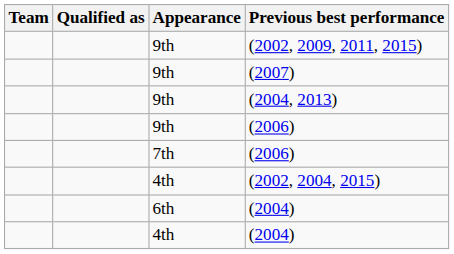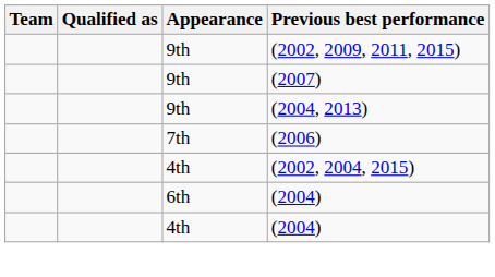 <table class="wikitable sortable">
 <tr>
 <th>Team</th>
 <th>Qualified as</th>
 <th data-sort-type="number">Appearance</th>
 <th>Previous best performance</th>
 </tr>
 <tr>
 <td></td>
 <td></td>
 <td>9th</td>
 <td> (<a href='#'>2002</a>, <a href='#'>2009</a>, <a href='#'>2011</a>, <a href='#'>2015</a>)</td>
 </tr>
 <tr>
 <td></td>
 <td></td>
 <td>9th</td>
 <td> (<a href='#'>2007</a>)</td>
 </tr>
 <tr>
 <td></td>
 <td></td>
 <td>9th</td>
 <td> (<a href='#'>2004</a>, <a href='#'>2013</a>)</td>
 </tr>
 <tr>
 <td></td>
 <td></td>
-<td>9th</td>
-<td> (<a href='#'>2006</a>)</td>
-</tr>
-<tr>
-<td></td>
-<td></td>
 <td>7th</td>
 <td> (<a href='#'>2006</a>)</td>
 </tr>
 <tr>
 <td></td>
 <td></td>
 <td>4th</td>
 <td> (<a href='#'>2002</a>, <a href='#'>2004</a>, <a href='#'>2015</a>)</td>
 </tr>
 <tr>
 <td></td>
 <td></td>
 <td>6th</td>
 <td> (<a href='#'>2004</a>)</td>
 </tr>
 <tr>
 <td></td>
 <td></td>
 <td>4th</td>
 <td> (<a href='#'>2004</a>)</td>
 </tr>
 </table>
